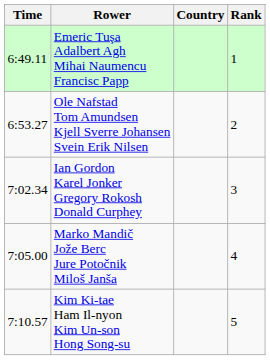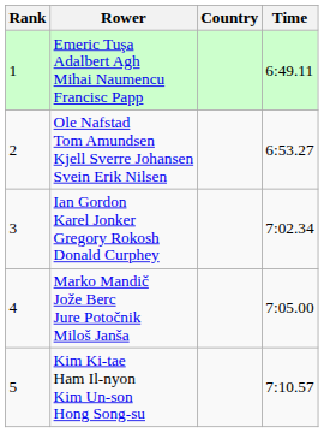 <table class="wikitable sortable" style="text-align:middle">
 <tr>
-<th>Time</th>
+<th>Rank</th>
 <th>Rower</th>
 <th>Country</th>
-<th>Rank</th>
+<th>Time</th>
 </tr>
 <tr bgcolor=ccffcc>
-<td>6:49.11</td>
+<td>1</td>
 <td><a href='#'>Emeric Tuşa</a><br><a href='#'>Adalbert Agh</a><br><a href='#'>Mihai Naumencu</a><br><a href='#'>Francisc Papp</a></td>
 <td></td>
-<td>1</td>
+<td>6:49.11</td>
 </tr>
 <tr>
-<td>6:53.27</td>
+<td>2</td>
 <td><a href='#'>Ole Nafstad</a><br><a href='#'>Tom Amundsen</a><br><a href='#'>Kjell Sverre Johansen</a><br><a href='#'>Svein Erik Nilsen</a></td>
 <td></td>
-<td>2</td>
+<td>6:53.27</td>
 </tr>
 <tr>
-<td>7:02.34</td>
+<td>3</td>
 <td><a href='#'>Ian Gordon</a><br><a href='#'>Karel Jonker</a><br><a href='#'>Gregory Rokosh</a><br><a href='#'>Donald Curphey</a></td>
 <td></td>
-<td>3</td>
+<td>7:02.34</td>
 </tr>
 <tr>
-<td>7:05.00</td>
+<td>4</td>
 <td><a href='#'>Marko Mandič</a><br><a href='#'>Jože Berc</a><br><a href='#'>Jure Potočnik</a><br><a href='#'>Miloš Janša</a></td>
 <td></td>
-<td>4</td>
+<td>7:05.00</td>
 </tr>
 <tr>
-<td>7:10.57</td>
+<td>5</td>
 <td><a href='#'>Kim Ki-tae</a><br>Ham Il-nyon<br><a href='#'>Kim Un-son</a><br><a href='#'>Hong Song-su</a></td>
 <td></td>
-<td>5</td>
+<td>7:10.57</td>
 </tr>
 </table>
